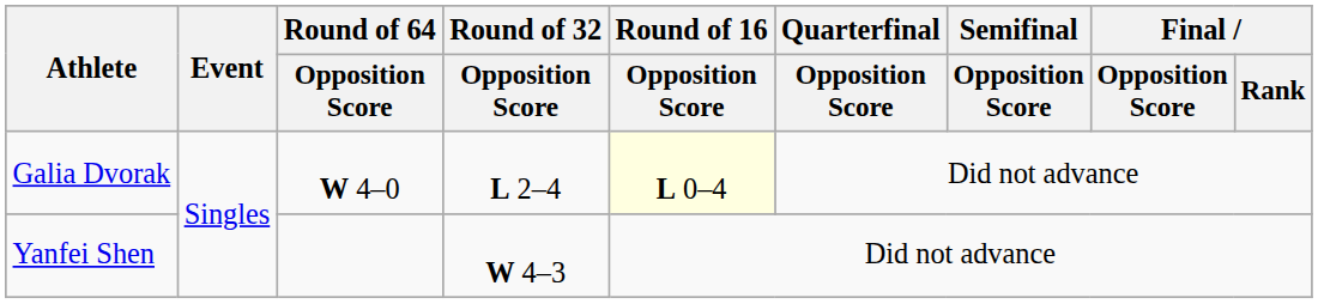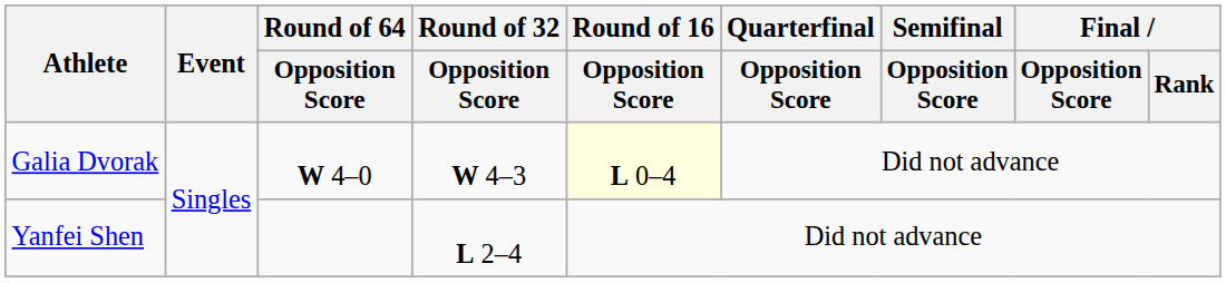 <table class=wikitable style="font-size:90%">
 <tr>
 <th rowspan=2>Athlete</th>
 <th rowspan=2>Event</th>
 <th>Round of 64</th>
 <th>Round of 32</th>
 <th>Round of 16</th>
 <th>Quarterfinal</th>
 <th>Semifinal</th>
 <th colspan=2>Final / </th>
 </tr>
 <tr style="font-size:95%">
 <th>Opposition<br>Score</th>
 <th>Opposition<br>Score</th>
 <th>Opposition<br>Score</th>
 <th>Opposition<br>Score</th>
 <th>Opposition<br>Score</th>
 <th>Opposition<br>Score</th>
 <th>Rank</th>
 </tr>
 <tr align=center>
 <td align=left><a href='#'>Galia Dvorak</a></td>
 <td align=left rowspan=2><a href='#'>Singles</a></td>
 <td><br><strong>W</strong> 4–0</td>
-<td><br><strong>L</strong> 2–4</td>
+<td><br><strong>W</strong> 4–3</td>
 <td style="background: lightyellow;"><br><strong>L</strong> 0–4</td>
 <td colspan=4>Did not advance</td>
 </tr>
 <tr align=center>
 <td align=left><a href='#'>Yanfei Shen</a></td>
 <td></td>
-<td><br><strong>W</strong> 4–3</td>
+<td><br><strong>L</strong> 2–4</td>
 <td colspan=5>Did not advance</td>
 </tr>
 </table>
